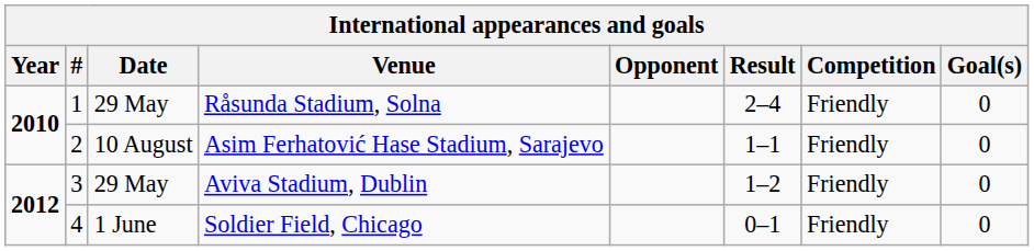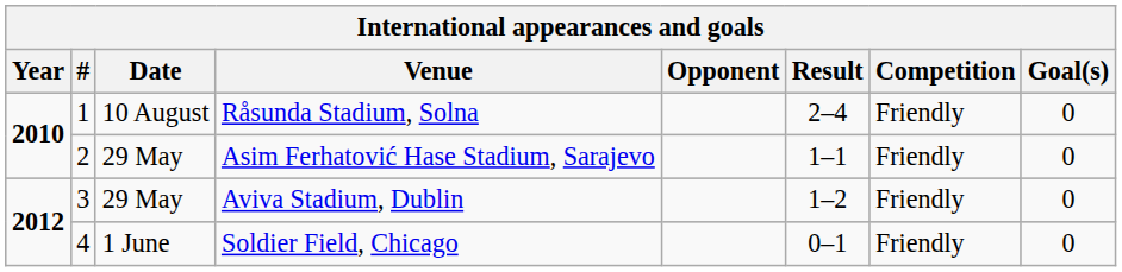 <table class="wikitable" style="font-size:90%">
 <tr>
 <th colspan="8"><strong>International appearances and goals</strong></th>
 </tr>
 <tr>
 <th>Year</th>
 <th>#</th>
 <th>Date</th>
 <th>Venue</th>
 <th>Opponent</th>
 <th>Result</th>
 <th>Competition</th>
 <th>Goal(s)</th>
 </tr>
 <tr>
 <td align=center rowspan=2><strong>2010</strong></td>
 <td align=center>1</td>
-<td>29 May</td>
+<td>10 August</td>
 <td><a href='#'>Råsunda Stadium</a>, <a href='#'>Solna</a></td>
 <td></td>
 <td align=center>2–4</td>
 <td>Friendly</td>
 <td align=center>0</td>
 </tr>
 <tr>
 <td align=center>2</td>
-<td>10 August</td>
+<td>29 May</td>
 <td><a href='#'>Asim Ferhatović Hase Stadium</a>, <a href='#'>Sarajevo</a></td>
 <td></td>
 <td align=center>1–1</td>
 <td>Friendly</td>
 <td align=center>0</td>
 </tr>
 <tr>
 <td align=center rowspan=2><strong>2012</strong></td>
 <td align=center>3</td>
 <td>29 May</td>
 <td><a href='#'>Aviva Stadium</a>, <a href='#'>Dublin</a></td>
 <td></td>
 <td align=center>1–2</td>
 <td>Friendly</td>
 <td align=center>0</td>
 </tr>
 <tr>
 <td align=center>4</td>
 <td>1 June</td>
 <td><a href='#'>Soldier Field</a>, <a href='#'>Chicago</a></td>
 <td></td>
 <td align=center>0–1</td>
 <td>Friendly</td>
 <td align=center>0</td>
 </tr>
 </table>
